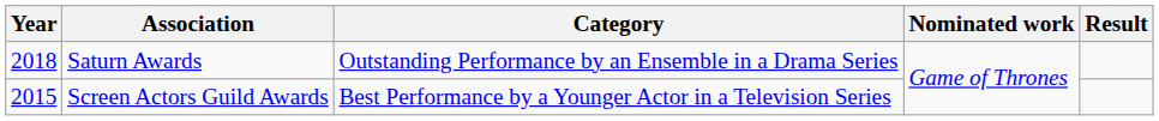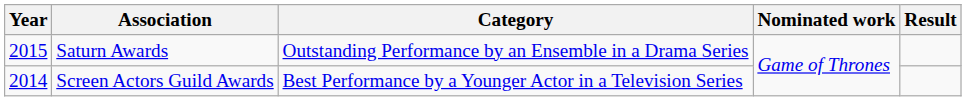 <table class="wikitable">
 <tr>
 <th>Year</th>
 <th>Association</th>
 <th>Category</th>
 <th>Nominated work</th>
 <th>Result</th>
 </tr>
 <tr>
-<td><a href='#'>2018</a></td>
+<td><a href='#'>2015</a></td>
 <td><a href='#'>Saturn Awards</a></td>
 <td><a href='#'>Outstanding Performance by an Ensemble in a Drama Series</a></td>
 <td rowspan="2"><em><a href='#'>Game of Thrones</a></em></td>
 <td></td>
 </tr>
 <tr>
-<td><a href='#'>2015</a></td>
+<td><a href='#'>2014</a></td>
 <td><a href='#'>Screen Actors Guild Awards</a></td>
 <td><a href='#'>Best Performance by a Younger Actor in a Television Series</a></td>
 <td></td>
 </tr>
 </table>
